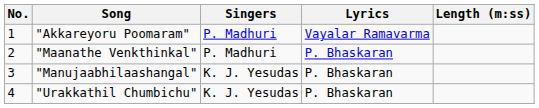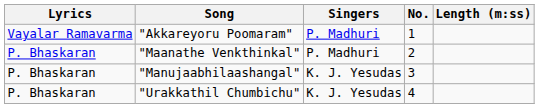 <table class="wikitable" style="font-size:95%;">
 <tr>
-<th>No.</th>
+<th>Lyrics</th>
 <th>Song</th>
 <th>Singers</th>
-<th>Lyrics</th>
+<th>No.</th>
 <th>Length (m:ss)</th>
 </tr>
 <tr>
-<td>1</td>
+<td><a href='#'>Vayalar Ramavarma</a></td>
 <td>"Akkareyoru Poomaram"</td>
 <td><a href='#'>P. Madhuri</a></td>
-<td><a href='#'>Vayalar Ramavarma</a></td>
+<td>1</td>
 <td></td>
 </tr>
 <tr>
-<td>2</td>
+<td><a href='#'>P. Bhaskaran</a></td>
 <td>"Maanathe Venkthinkal"</td>
 <td>P. Madhuri</td>
-<td><a href='#'>P. Bhaskaran</a></td>
+<td>2</td>
 <td></td>
 </tr>
 <tr>
-<td>3</td>
+<td>P. Bhaskaran</td>
 <td>"Manujaabhilaashangal"</td>
 <td>K. J. Yesudas</td>
-<td>P. Bhaskaran</td>
+<td>3</td>
 <td></td>
 </tr>
 <tr>
-<td>4</td>
+<td>P. Bhaskaran</td>
 <td>"Urakkathil Chumbichu"</td>
 <td>K. J. Yesudas</td>
-<td>P. Bhaskaran</td>
+<td>4</td>
 <td></td>
 </tr>
 </table>
